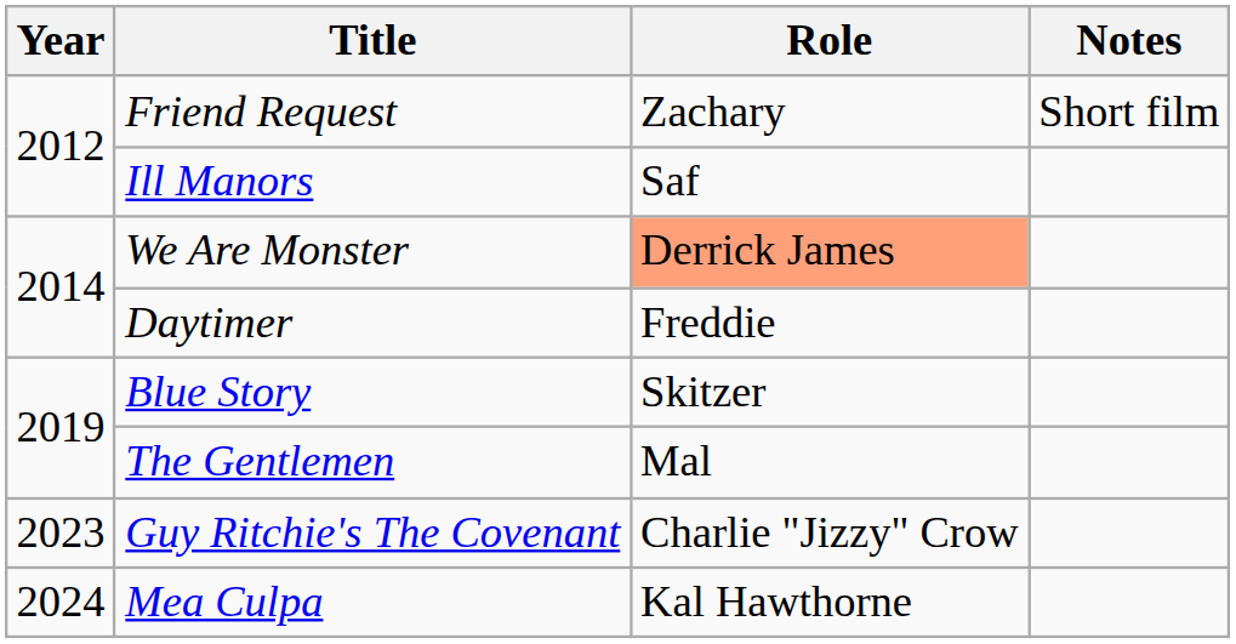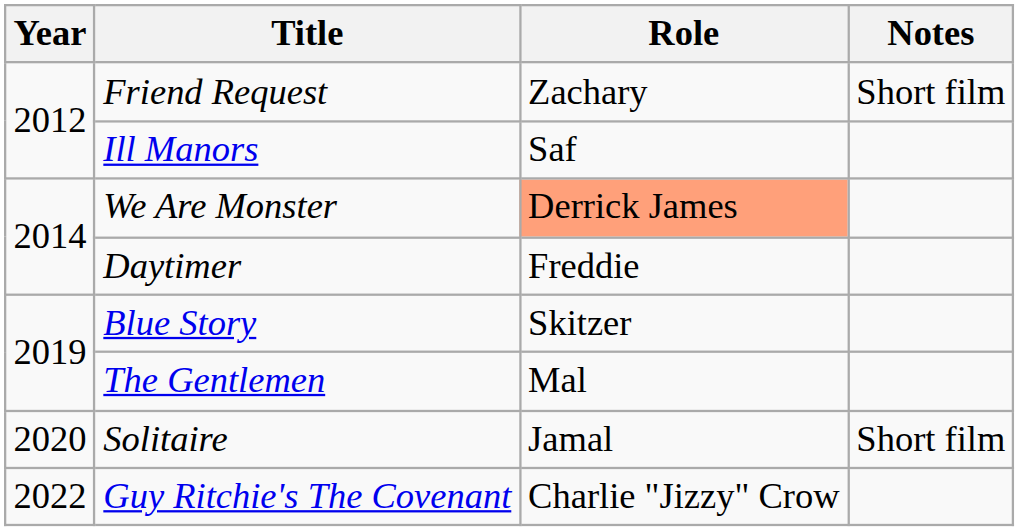 <table class="wikitable sortable">
 <tr>
 <th>Year</th>
 <th>Title</th>
 <th>Role</th>
 <th class="unsortable">Notes</th>
 </tr>
 <tr>
 <td rowspan="2">2012</td>
 <td><em>Friend Request</em></td>
 <td>Zachary</td>
 <td>Short film</td>
 </tr>
 <tr>
 <td><em><a href='#'>Ill Manors</a></em></td>
 <td>Saf</td>
 <td></td>
 </tr>
 <tr>
 <td rowspan="2">2014</td>
 <td><em>We Are Monster</em></td>
 <td style="background: lightsalmon;">Derrick James</td>
 <td></td>
 </tr>
 <tr>
 <td><em>Daytimer</em></td>
 <td>Freddie</td>
 <td></td>
 </tr>
 <tr>
 <td rowspan="2">2019</td>
 <td><em><a href='#'>Blue Story</a></em></td>
 <td>Skitzer</td>
 <td></td>
 </tr>
 <tr>
 <td><em><a href='#'>The Gentlemen</a></em></td>
 <td>Mal</td>
 <td></td>
 </tr>
 <tr>
-<td>2023</td>
+<td>2020</td>
+<td><em>Solitaire</em></td>
+<td>Jamal</td>
+<td>Short film</td>
+</tr>
+<tr>
+<td>2022</td>
 <td><em><a href='#'>Guy Ritchie's The Covenant</a></em></td>
 <td>Charlie "Jizzy" Crow</td>
 <td></td>
 </tr>
-<tr>
-<td>2024</td>
-<td><em><a href='#'>Mea Culpa</a></em></td>
-<td>Kal Hawthorne</td>
-<td></td>
-</tr>
 </table>
